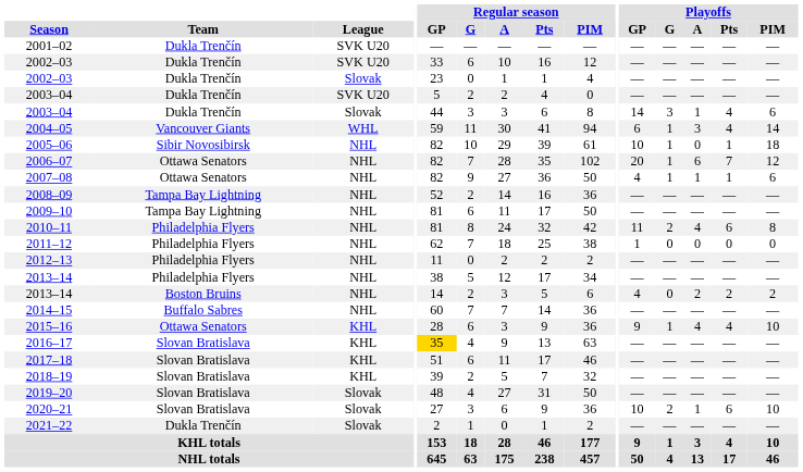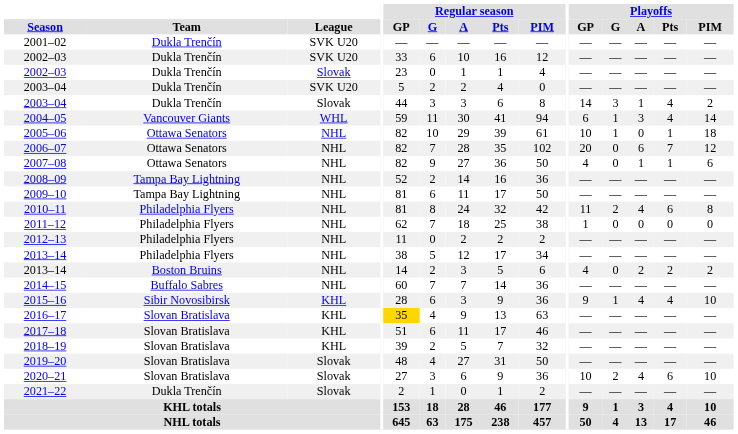 <table border="0" cellpadding="1" cellspacing="0" style="text-align:center; width:60em">
 <tr bgcolor="#e0e0e0">
 <th colspan="3" bgcolor="#ffffff"></th>
 <th rowspan="100" bgcolor="#ffffff"></th>
 <th colspan="5"><a href='#'>Regular season</a></th>
 <th rowspan="100" bgcolor="#ffffff"></th>
 <th colspan="5"><a href='#'>Playoffs</a></th>
 </tr>
 <tr bgcolor="#e0e0e0">
 <th><a href='#'>Season</a></th>
 <th>Team</th>
 <th>League</th>
 <th>GP</th>
 <th><a href='#'>G</a></th>
 <th><a href='#'>A</a></th>
 <th><a href='#'>Pts</a></th>
 <th><a href='#'>PIM</a></th>
 <th>GP</th>
 <th>G</th>
 <th>A</th>
 <th>Pts</th>
 <th>PIM</th>
 </tr>
 <tr>
 <td>2001–02</td>
 <td><a href='#'>Dukla Trenčín</a></td>
 <td>SVK U20</td>
 <td>—</td>
 <td>—</td>
 <td>—</td>
 <td>—</td>
 <td>—</td>
 <td>—</td>
 <td>—</td>
 <td>—</td>
 <td>—</td>
 <td>—</td>
 </tr>
 <tr bgcolor="#f0f0f0">
 <td>2002–03</td>
 <td>Dukla Trenčín</td>
 <td>SVK U20</td>
 <td>33</td>
 <td>6</td>
 <td>10</td>
 <td>16</td>
 <td>12</td>
 <td>—</td>
 <td>—</td>
 <td>—</td>
 <td>—</td>
 <td>—</td>
 </tr>
 <tr>
 <td><a href='#'>2002–03</a></td>
 <td>Dukla Trenčín</td>
 <td><a href='#'>Slovak</a></td>
 <td>23</td>
 <td>0</td>
 <td>1</td>
 <td>1</td>
 <td>4</td>
 <td>—</td>
 <td>—</td>
 <td>—</td>
 <td>—</td>
 <td>—</td>
 </tr>
 <tr bgcolor="#f0f0f0">
 <td>2003–04</td>
 <td>Dukla Trenčín</td>
 <td>SVK U20</td>
 <td>5</td>
 <td>2</td>
 <td>2</td>
 <td>4</td>
 <td>0</td>
 <td>—</td>
 <td>—</td>
 <td>—</td>
 <td>—</td>
 <td>—</td>
 </tr>
 <tr>
 <td><a href='#'>2003–04</a></td>
 <td>Dukla Trenčín</td>
 <td>Slovak</td>
 <td>44</td>
 <td>3</td>
 <td>3</td>
 <td>6</td>
 <td>8</td>
 <td>14</td>
 <td>3</td>
 <td>1</td>
 <td>4</td>
-<td>6</td>
+<td>2</td>
 </tr>
 <tr bgcolor="#f0f0f0">
 <td><a href='#'>2004–05</a></td>
 <td><a href='#'>Vancouver Giants</a></td>
 <td><a href='#'>WHL</a></td>
 <td>59</td>
 <td>11</td>
 <td>30</td>
 <td>41</td>
 <td>94</td>
 <td>6</td>
 <td>1</td>
 <td>3</td>
 <td>4</td>
 <td>14</td>
 </tr>
 <tr>
 <td><a href='#'>2005–06</a></td>
-<td><a href='#'>Sibir Novosibirsk</a></td>
+<td><a href='#'>Ottawa Senators</a></td>
 <td><a href='#'>NHL</a></td>
 <td>82</td>
 <td>10</td>
 <td>29</td>
 <td>39</td>
 <td>61</td>
 <td>10</td>
 <td>1</td>
 <td>0</td>
 <td>1</td>
 <td>18</td>
 </tr>
 <tr bgcolor="#f0f0f0">
 <td><a href='#'>2006–07</a></td>
 <td>Ottawa Senators</td>
 <td>NHL</td>
 <td>82</td>
 <td>7</td>
 <td>28</td>
 <td>35</td>
 <td>102</td>
 <td>20</td>
-<td>1</td>
+<td>0</td>
 <td>6</td>
 <td>7</td>
 <td>12</td>
 </tr>
 <tr>
 <td><a href='#'>2007–08</a></td>
 <td>Ottawa Senators</td>
 <td>NHL</td>
 <td>82</td>
 <td>9</td>
 <td>27</td>
 <td>36</td>
 <td>50</td>
 <td>4</td>
-<td>1</td>
+<td>0</td>
 <td>1</td>
 <td>1</td>
 <td>6</td>
 </tr>
 <tr bgcolor="#f0f0f0">
 <td><a href='#'>2008–09</a></td>
 <td><a href='#'>Tampa Bay Lightning</a></td>
 <td>NHL</td>
 <td>52</td>
 <td>2</td>
 <td>14</td>
 <td>16</td>
 <td>36</td>
 <td>—</td>
 <td>—</td>
 <td>—</td>
 <td>—</td>
 <td>—</td>
 </tr>
 <tr>
 <td><a href='#'>2009–10</a></td>
 <td>Tampa Bay Lightning</td>
 <td>NHL</td>
 <td>81</td>
 <td>6</td>
 <td>11</td>
 <td>17</td>
 <td>50</td>
 <td>—</td>
 <td>—</td>
 <td>—</td>
 <td>—</td>
 <td>—</td>
 </tr>
 <tr bgcolor="#f0f0f0">
 <td><a href='#'>2010–11</a></td>
 <td><a href='#'>Philadelphia Flyers</a></td>
 <td>NHL</td>
 <td>81</td>
 <td>8</td>
 <td>24</td>
 <td>32</td>
 <td>42</td>
 <td>11</td>
 <td>2</td>
 <td>4</td>
 <td>6</td>
 <td>8</td>
 </tr>
 <tr>
 <td><a href='#'>2011–12</a></td>
 <td>Philadelphia Flyers</td>
 <td>NHL</td>
 <td>62</td>
 <td>7</td>
 <td>18</td>
 <td>25</td>
 <td>38</td>
 <td>1</td>
 <td>0</td>
 <td>0</td>
 <td>0</td>
 <td>0</td>
 </tr>
 <tr bgcolor="#f0f0f0">
 <td><a href='#'>2012–13</a></td>
 <td>Philadelphia Flyers</td>
 <td>NHL</td>
 <td>11</td>
 <td>0</td>
 <td>2</td>
 <td>2</td>
 <td>2</td>
 <td>—</td>
 <td>—</td>
 <td>—</td>
 <td>—</td>
 <td>—</td>
 </tr>
 <tr>
 <td><a href='#'>2013–14</a></td>
 <td>Philadelphia Flyers</td>
 <td>NHL</td>
 <td>38</td>
 <td>5</td>
 <td>12</td>
 <td>17</td>
 <td>34</td>
 <td>—</td>
 <td>—</td>
 <td>—</td>
 <td>—</td>
 <td>—</td>
 </tr>
 <tr bgcolor="#f0f0f0">
 <td>2013–14</td>
 <td><a href='#'>Boston Bruins</a></td>
 <td>NHL</td>
 <td>14</td>
 <td>2</td>
 <td>3</td>
 <td>5</td>
 <td>6</td>
 <td>4</td>
 <td>0</td>
 <td>2</td>
 <td>2</td>
 <td>2</td>
 </tr>
 <tr>
 <td><a href='#'>2014–15</a></td>
 <td><a href='#'>Buffalo Sabres</a></td>
 <td>NHL</td>
 <td>60</td>
 <td>7</td>
 <td>7</td>
 <td>14</td>
 <td>36</td>
 <td>—</td>
 <td>—</td>
 <td>—</td>
 <td>—</td>
 <td>—</td>
 </tr>
 <tr bgcolor="#f0f0f0">
 <td><a href='#'>2015–16</a></td>
-<td><a href='#'>Ottawa Senators</a></td>
+<td><a href='#'>Sibir Novosibirsk</a></td>
 <td><a href='#'>KHL</a></td>
 <td>28</td>
 <td>6</td>
 <td>3</td>
 <td>9</td>
 <td>36</td>
 <td>9</td>
 <td>1</td>
 <td>4</td>
 <td>4</td>
 <td>10</td>
 </tr>
 <tr>
 <td><a href='#'>2016–17</a></td>
 <td><a href='#'>Slovan Bratislava</a></td>
 <td>KHL</td>
 <td style="background: gold;">35</td>
 <td>4</td>
 <td>9</td>
 <td>13</td>
 <td>63</td>
 <td>—</td>
 <td>—</td>
 <td>—</td>
 <td>—</td>
 <td>—</td>
 </tr>
 <tr bgcolor="#f0f0f0">
 <td><a href='#'>2017–18</a></td>
 <td>Slovan Bratislava</td>
 <td>KHL</td>
 <td>51</td>
 <td>6</td>
 <td>11</td>
 <td>17</td>
 <td>46</td>
 <td>—</td>
 <td>—</td>
 <td>—</td>
 <td>—</td>
 <td>—</td>
 </tr>
 <tr>
 <td><a href='#'>2018–19</a></td>
 <td>Slovan Bratislava</td>
 <td>KHL</td>
 <td>39</td>
 <td>2</td>
 <td>5</td>
 <td>7</td>
 <td>32</td>
 <td>—</td>
 <td>—</td>
 <td>—</td>
 <td>—</td>
 <td>—</td>
 </tr>
 <tr bgcolor="#f0f0f0">
 <td><a href='#'>2019–20</a></td>
 <td>Slovan Bratislava</td>
 <td>Slovak</td>
 <td>48</td>
 <td>4</td>
 <td>27</td>
 <td>31</td>
 <td>50</td>
 <td>—</td>
 <td>—</td>
 <td>—</td>
 <td>—</td>
 <td>—</td>
 </tr>
 <tr>
 <td><a href='#'>2020–21</a></td>
 <td>Slovan Bratislava</td>
 <td>Slovak</td>
 <td>27</td>
 <td>3</td>
 <td>6</td>
 <td>9</td>
 <td>36</td>
 <td>10</td>
 <td>2</td>
-<td>1</td>
+<td>4</td>
 <td>6</td>
 <td>10</td>
 </tr>
 <tr bgcolor="#f0f0f0">
 <td><a href='#'>2021–22</a></td>
 <td>Dukla Trenčín</td>
 <td>Slovak</td>
 <td>2</td>
 <td>1</td>
 <td>0</td>
 <td>1</td>
 <td>2</td>
 <td>—</td>
 <td>—</td>
 <td>—</td>
 <td>—</td>
 <td>—</td>
 </tr>
 <tr bgcolor="#e0e0e0">
 <th colspan="3">KHL totals</th>
 <th>153</th>
 <th>18</th>
 <th>28</th>
 <th>46</th>
 <th>177</th>
 <th>9</th>
 <th>1</th>
 <th>3</th>
 <th>4</th>
 <th>10</th>
 </tr>
 <tr bgcolor="#e0e0e0">
 <th colspan="3">NHL totals</th>
 <th>645</th>
 <th>63</th>
 <th>175</th>
 <th>238</th>
 <th>457</th>
 <th>50</th>
 <th>4</th>
 <th>13</th>
 <th>17</th>
 <th>46</th>
 </tr>
 </table>
